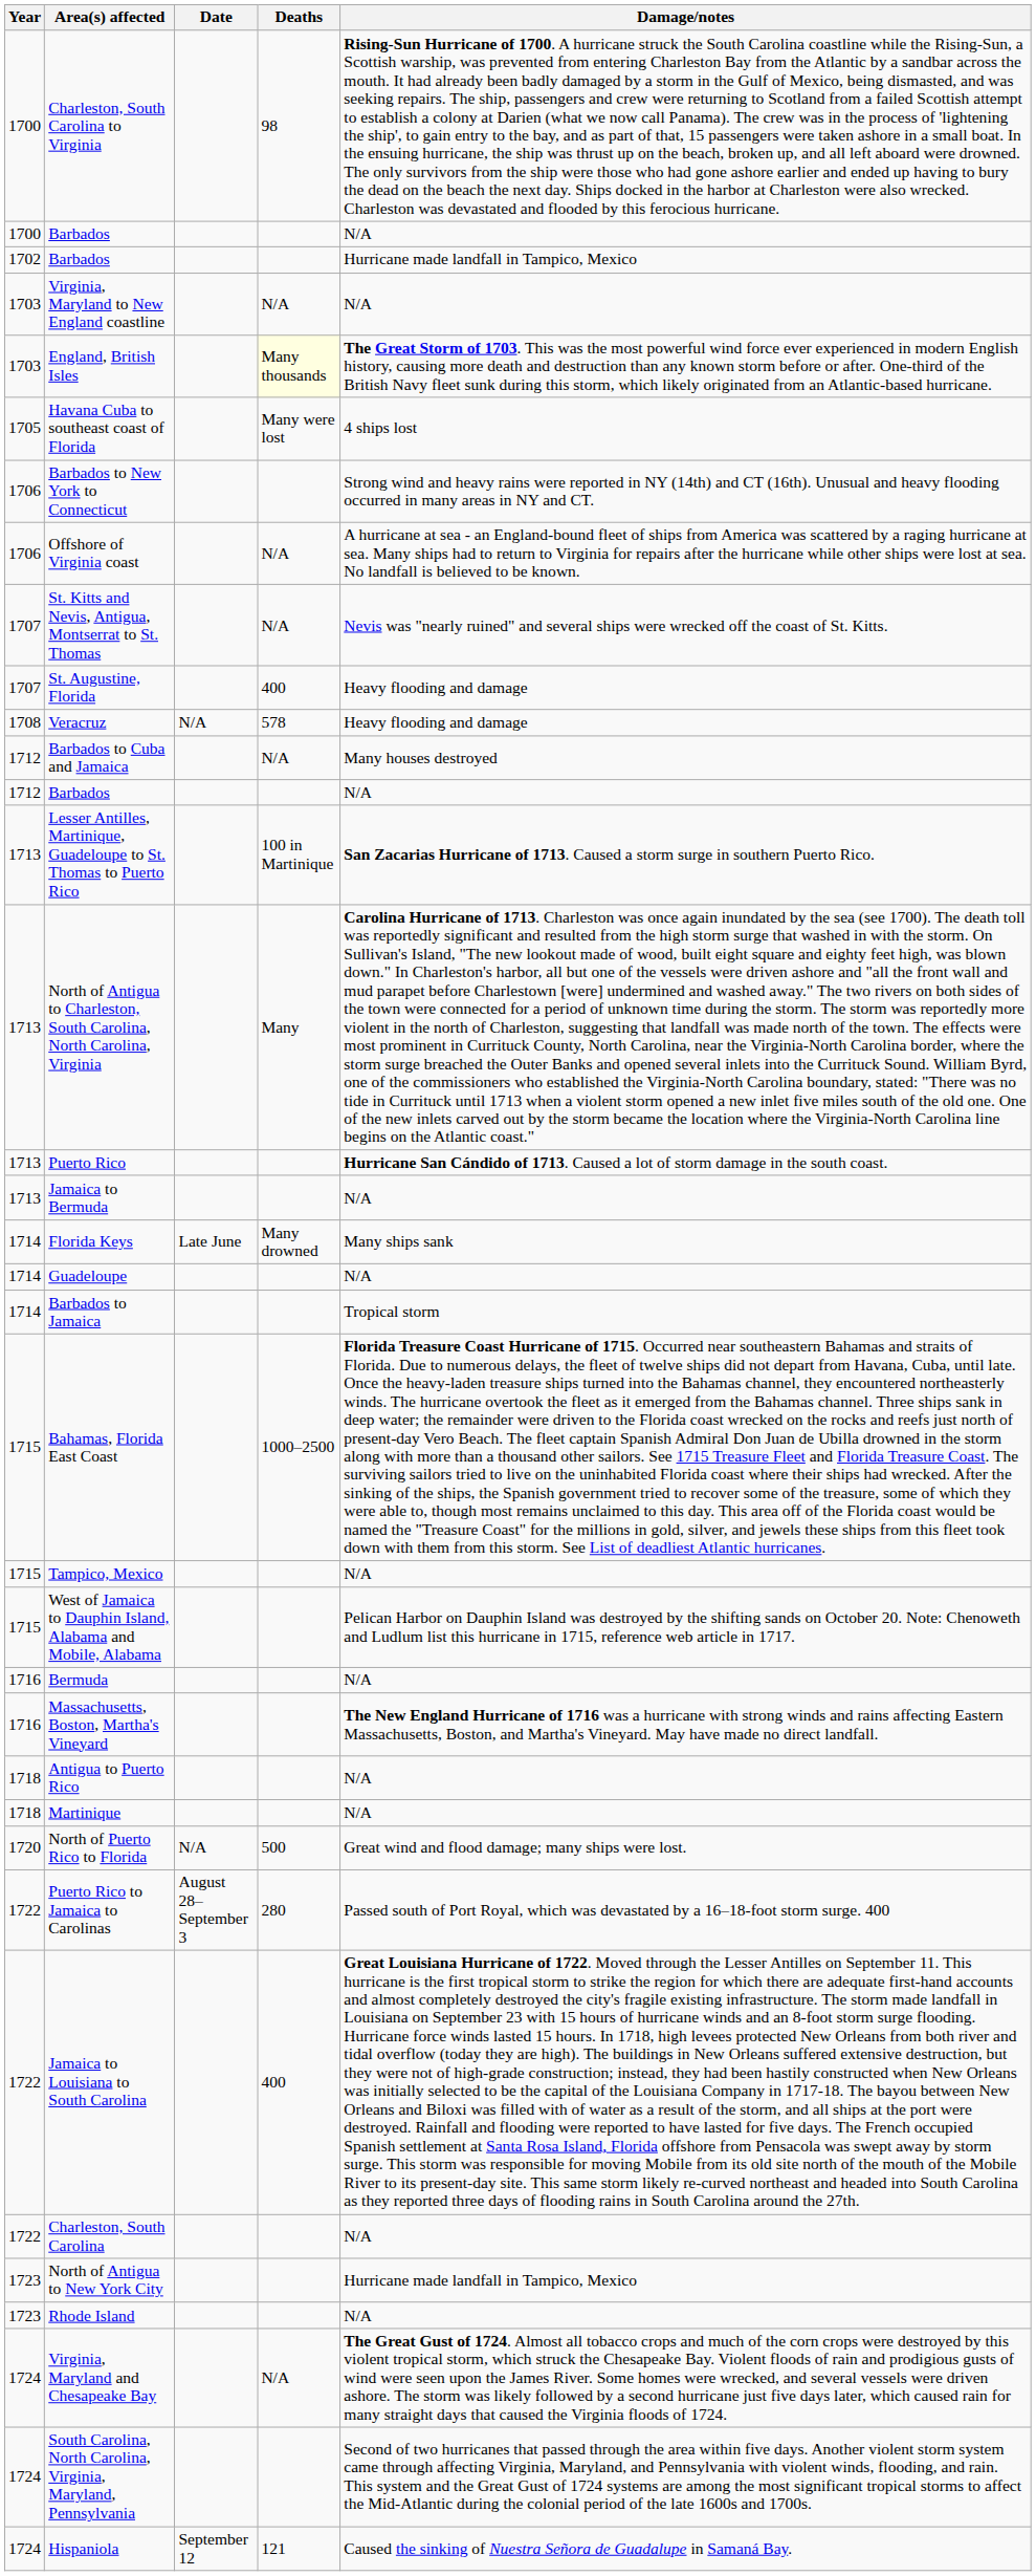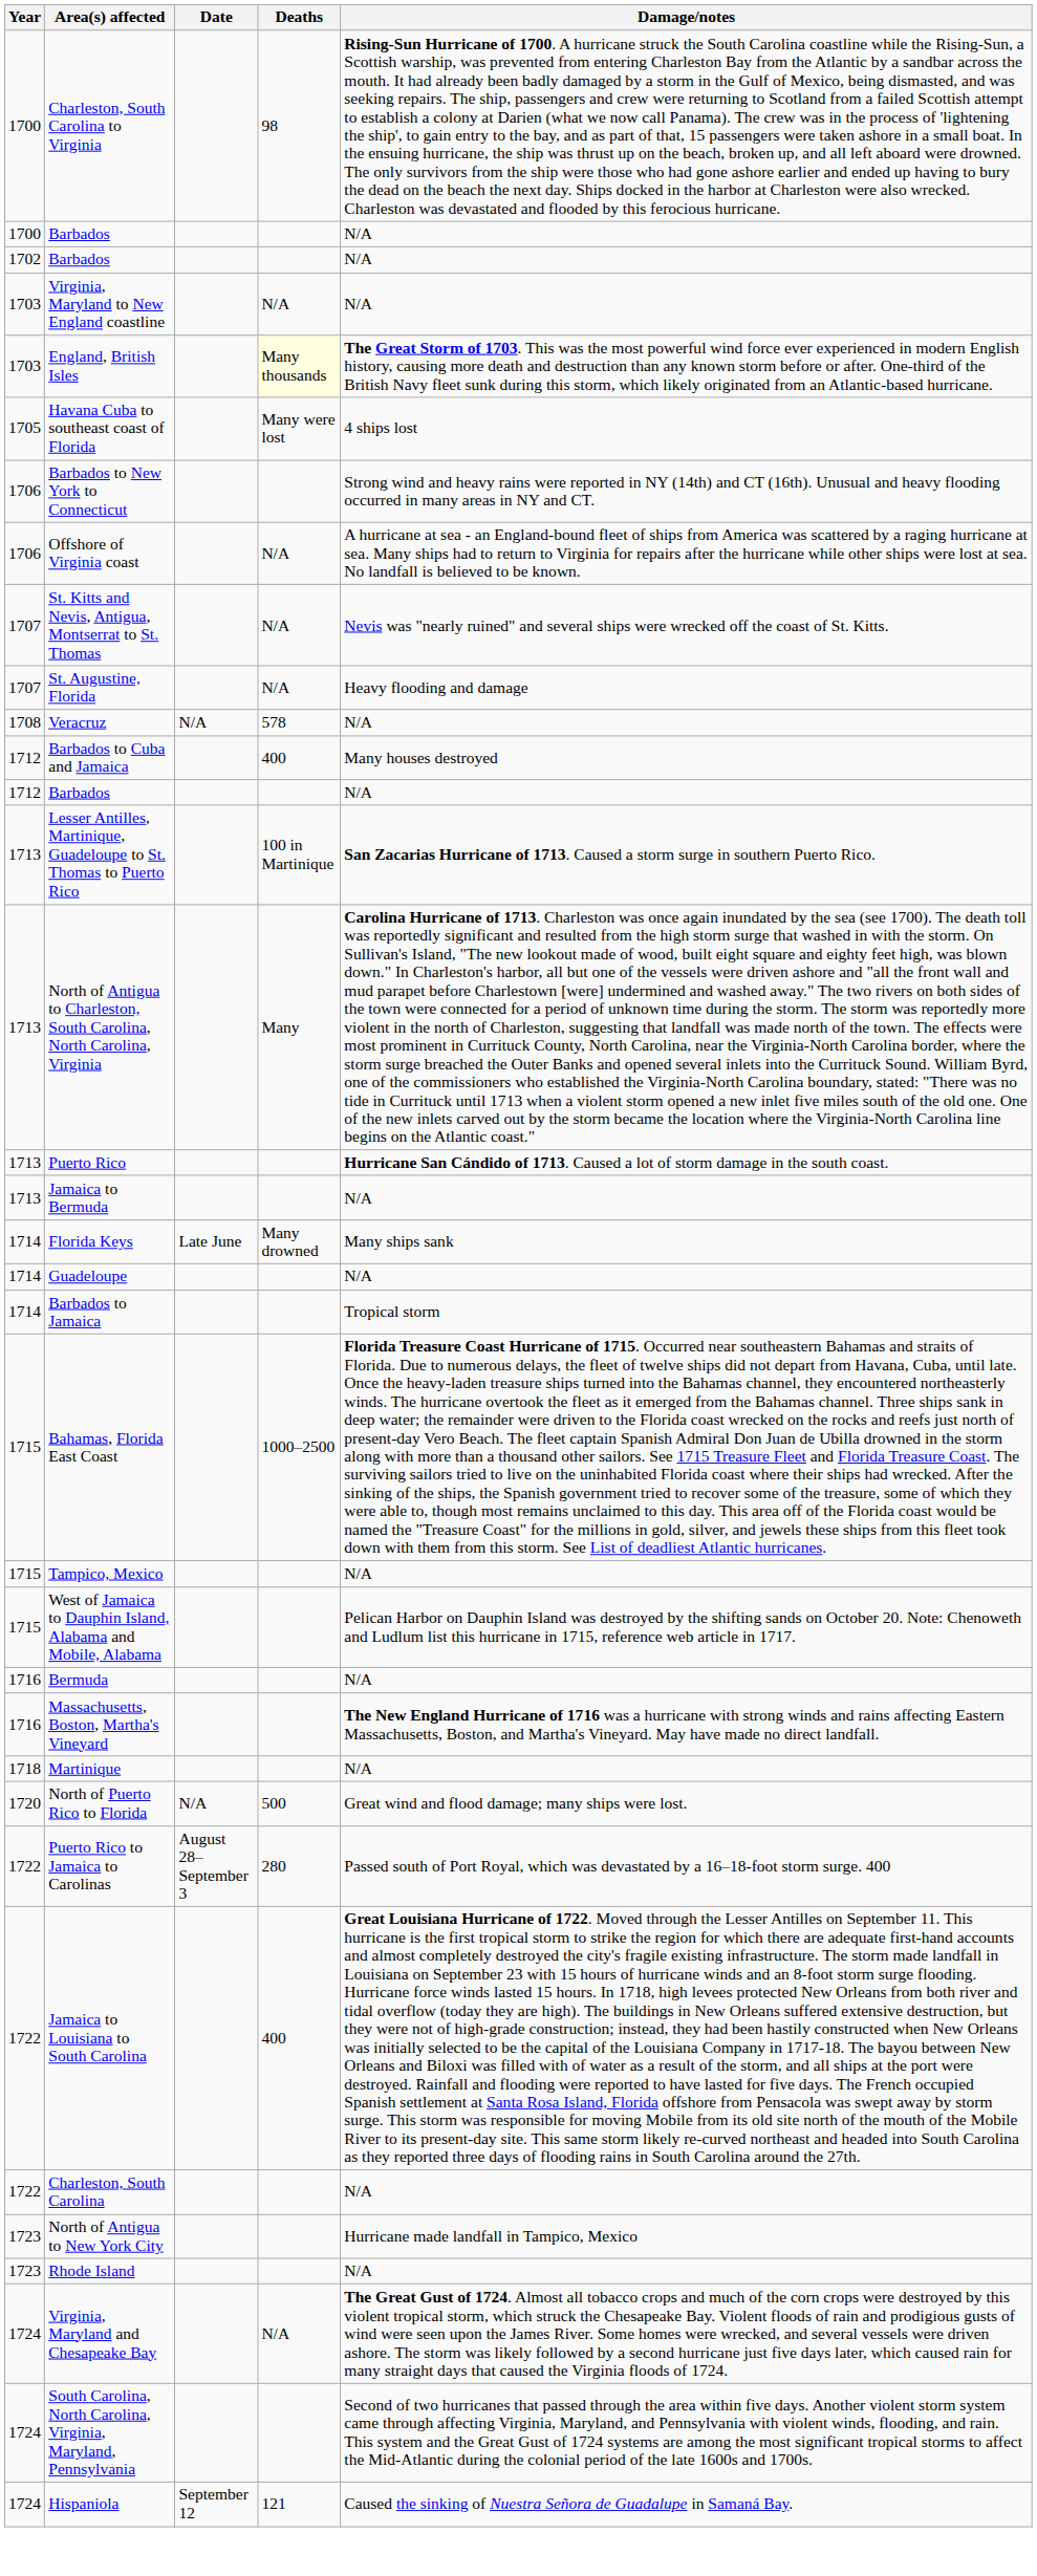 <table class="wikitable" style="width:80%;">
 <tr>
 <th>Year</th>
 <th>Area(s) affected</th>
 <th>Date</th>
 <th>Deaths</th>
 <th>Damage/notes</th>
 </tr>
 <tr>
 <td>1700</td>
 <td><a href='#'>Charleston, South Carolina</a> to <a href='#'>Virginia</a></td>
 <td></td>
 <td>98</td>
 <td><strong>Rising-Sun Hurricane of 1700</strong>. A hurricane struck the South Carolina coastline while the Rising-Sun, a Scottish warship, was prevented from entering Charleston Bay from the Atlantic by a sandbar across the mouth. It had already been badly damaged by a storm in the Gulf of Mexico, being dismasted, and was seeking repairs. The ship, passengers and crew were returning to Scotland from a failed Scottish attempt to establish a colony at Darien (what we now call Panama). The crew was in the process of 'lightening the ship', to gain entry to the bay, and as part of that, 15 passengers were taken ashore in a small boat. In the ensuing hurricane, the ship was thrust up on the beach, broken up, and all left aboard were drowned. The only survivors from the ship were those who had gone ashore earlier and ended up having to bury the dead on the beach the next day. Ships docked in the harbor at Charleston were also wrecked. Charleston was devastated and flooded by this ferocious hurricane.</td>
 </tr>
 <tr>
 <td>1700</td>
 <td><a href='#'>Barbados</a></td>
 <td></td>
 <td></td>
 <td>N/A </td>
 </tr>
 <tr>
 <td>1702</td>
 <td><a href='#'>Barbados</a></td>
 <td></td>
 <td></td>
-<td>Hurricane made landfall in Tampico, Mexico </td>
+<td>N/A </td>
 </tr>
 <tr>
 <td>1703</td>
 <td><a href='#'>Virginia</a>, <a href='#'>Maryland</a> to <a href='#'>New England</a> coastline</td>
 <td></td>
 <td>N/A</td>
 <td>N/A </td>
 </tr>
 <tr>
 <td>1703</td>
 <td><a href='#'>England</a>, <a href='#'>British Isles</a></td>
 <td></td>
 <td style="background: lightyellow;">Many thousands</td>
 <td><strong>The <a href='#'>Great Storm of 1703</a></strong>. This was the most powerful wind force ever experienced in modern English history, causing more death and destruction than any known storm before or after. One-third of the British Navy fleet sunk during this storm, which likely originated from an Atlantic-based hurricane.</td>
 </tr>
 <tr>
 <td>1705</td>
 <td><a href='#'>Havana Cuba</a> to southeast coast of <a href='#'>Florida</a></td>
 <td></td>
 <td>Many were lost</td>
 <td>4 ships lost </td>
 </tr>
 <tr>
 <td>1706</td>
 <td><a href='#'>Barbados</a> to <a href='#'>New York</a> to <a href='#'>Connecticut</a></td>
 <td></td>
 <td></td>
 <td>Strong wind and heavy rains were reported in NY (14th) and CT (16th). Unusual and heavy flooding occurred in many areas in NY and CT.</td>
 </tr>
 <tr>
 <td>1706</td>
 <td>Offshore of <a href='#'>Virginia</a> coast</td>
 <td></td>
 <td>N/A</td>
 <td>A hurricane at sea - an England-bound fleet of ships from America was scattered by a raging hurricane at sea. Many ships had to return to Virginia for repairs after the hurricane while other ships were lost at sea. No landfall is believed to be known.</td>
 </tr>
 <tr>
 <td>1707</td>
 <td><a href='#'>St. Kitts and Nevis</a>, <a href='#'>Antigua</a>, <a href='#'>Montserrat</a> to <a href='#'>St. Thomas</a></td>
 <td></td>
 <td>N/A</td>
 <td><a href='#'>Nevis</a> was "nearly ruined" and several ships were wrecked off the coast of St. Kitts.</td>
 </tr>
 <tr>
 <td>1707</td>
 <td><a href='#'>St. Augustine, Florida</a></td>
 <td></td>
-<td>400</td>
+<td>N/A</td>
 <td>Heavy flooding and damage </td>
 </tr>
 <tr>
 <td>1708</td>
 <td><a href='#'>Veracruz</a></td>
 <td>N/A</td>
 <td>578</td>
-<td>Heavy flooding and damage </td>
+<td>N/A</td>
 </tr>
 <tr>
 <td>1712</td>
 <td><a href='#'>Barbados</a> to <a href='#'>Cuba</a> and <a href='#'>Jamaica</a></td>
 <td></td>
-<td>N/A</td>
+<td>400</td>
 <td>Many houses destroyed </td>
 </tr>
 <tr>
 <td>1712</td>
 <td><a href='#'>Barbados</a></td>
 <td></td>
 <td></td>
 <td>N/A </td>
 </tr>
 <tr>
 <td>1713</td>
 <td><a href='#'>Lesser Antilles</a>, <a href='#'>Martinique</a>, <a href='#'>Guadeloupe</a> to <a href='#'>St. Thomas</a> to <a href='#'>Puerto Rico</a></td>
 <td></td>
 <td>100 in Martinique</td>
 <td><strong>San Zacarias Hurricane of 1713</strong>. Caused a storm surge in southern Puerto Rico.</td>
 </tr>
 <tr>
 <td>1713</td>
 <td>North of <a href='#'>Antigua</a> to <a href='#'>Charleston, South Carolina</a>, <a href='#'>North Carolina</a>, <a href='#'>Virginia</a></td>
 <td></td>
 <td>Many</td>
 <td><strong>Carolina Hurricane of 1713</strong>. Charleston was once again inundated by the sea (see 1700). The death toll was reportedly significant and resulted from the high storm surge that washed in with the storm. On Sullivan's Island, "The new lookout made of wood, built eight square and eighty feet high, was blown down." In Charleston's harbor, all but one of the vessels were driven ashore and "all the front wall and mud parapet before Charlestown [were] undermined and washed away." The two rivers on both sides of the town were connected for a period of unknown time during the storm. The storm was reportedly more violent in the north of Charleston, suggesting that landfall was made north of the town. The effects were most prominent in Currituck County, North Carolina, near the Virginia-North Carolina border, where the storm surge breached the Outer Banks and opened several inlets into the Currituck Sound. William Byrd, one of the commissioners who established the Virginia-North Carolina boundary, stated: "There was no tide in Currituck until 1713 when a violent storm opened a new inlet five miles south of the old one. One of the new inlets carved out by the storm became the location where the Virginia-North Carolina line begins on the Atlantic coast."</td>
 </tr>
 <tr>
 <td>1713</td>
 <td><a href='#'>Puerto Rico</a></td>
 <td></td>
 <td></td>
 <td><strong>Hurricane San Cándido of 1713</strong>. Caused a lot of storm damage in the south coast.</td>
 </tr>
 <tr>
 <td>1713</td>
 <td><a href='#'>Jamaica</a> to <a href='#'>Bermuda</a></td>
 <td></td>
 <td></td>
 <td>N/A </td>
 </tr>
 <tr>
 <td>1714</td>
 <td><a href='#'>Florida Keys</a></td>
 <td>Late June</td>
 <td>Many drowned</td>
 <td>Many ships sank</td>
 </tr>
 <tr>
 <td>1714</td>
 <td><a href='#'>Guadeloupe</a></td>
 <td></td>
 <td></td>
 <td>N/A </td>
 </tr>
 <tr>
 <td>1714</td>
 <td><a href='#'>Barbados</a> to <a href='#'>Jamaica</a></td>
 <td></td>
 <td></td>
 <td>Tropical storm </td>
 </tr>
 <tr>
 <td>1715</td>
 <td><a href='#'>Bahamas</a>, <a href='#'>Florida</a> East Coast</td>
 <td></td>
 <td>1000–2500</td>
 <td><strong>Florida Treasure Coast Hurricane of 1715</strong>. Occurred near southeastern Bahamas and straits of Florida. Due to numerous delays, the fleet of twelve ships did not depart from Havana, Cuba, until late. Once the heavy-laden treasure ships turned into the Bahamas channel, they encountered northeasterly winds. The hurricane overtook the fleet as it emerged from the Bahamas channel. Three ships sank in deep water; the remainder were driven to the Florida coast wrecked on the rocks and reefs just north of present-day Vero Beach. The fleet captain Spanish Admiral Don Juan de Ubilla drowned in the storm along with more than a thousand other sailors. See <a href='#'>1715 Treasure Fleet</a> and <a href='#'>Florida Treasure Coast</a>. The surviving sailors tried to live on the uninhabited Florida coast where their ships had wrecked. After the sinking of the ships, the Spanish government tried to recover some of the treasure, some of which they were able to, though most remains unclaimed to this day. This area off of the Florida coast would be named the "Treasure Coast" for the millions in gold, silver, and jewels these ships from this fleet took down with them from this storm. See <a href='#'>List of deadliest Atlantic hurricanes</a>.</td>
 </tr>
 <tr>
 <td>1715</td>
 <td><a href='#'>Tampico, Mexico</a></td>
 <td></td>
 <td></td>
 <td>N/A </td>
 </tr>
 <tr>
 <td>1715</td>
 <td>West of <a href='#'>Jamaica</a> to <a href='#'>Dauphin Island, Alabama</a> and <a href='#'>Mobile, Alabama</a></td>
 <td></td>
 <td></td>
 <td>Pelican Harbor on Dauphin Island was destroyed by the shifting sands on October 20. Note: Chenoweth and Ludlum list this hurricane in 1715, reference web article in 1717.</td>
 </tr>
 <tr>
 <td>1716</td>
 <td><a href='#'>Bermuda</a></td>
 <td></td>
 <td></td>
 <td>N/A </td>
 </tr>
 <tr>
 <td>1716</td>
 <td><a href='#'>Massachusetts</a>, <a href='#'>Boston</a>, <a href='#'>Martha's Vineyard</a></td>
 <td></td>
 <td></td>
 <td><strong>The New England Hurricane of 1716</strong> was a hurricane with strong winds and rains affecting Eastern Massachusetts, Boston, and Martha's Vineyard. May have made no direct landfall.</td>
 </tr>
 <tr>
 <td>1718</td>
-<td><a href='#'>Antigua</a> to <a href='#'>Puerto Rico</a></td>
-<td></td>
-<td></td>
-<td>N/A </td>
-</tr>
-<tr>
-<td>1718</td>
 <td><a href='#'>Martinique</a></td>
 <td></td>
 <td></td>
 <td>N/A </td>
 </tr>
 <tr>
 <td>1720</td>
 <td>North of <a href='#'>Puerto Rico</a> to <a href='#'>Florida</a></td>
 <td>N/A</td>
 <td>500</td>
 <td>Great wind and flood damage; many ships were lost.</td>
 </tr>
 <tr>
 <td>1722</td>
 <td><a href='#'>Puerto Rico</a> to <a href='#'>Jamaica</a> to Carolinas</td>
 <td>August 28–September 3</td>
 <td>280</td>
 <td>Passed south of Port Royal, which was devastated by a 16–18-foot storm surge. 400</td>
 </tr>
 <tr>
 <td>1722</td>
 <td><a href='#'>Jamaica</a> to <a href='#'>Louisiana</a> to <a href='#'>South Carolina</a></td>
 <td></td>
 <td>400</td>
 <td><strong>Great Louisiana Hurricane of 1722</strong>. Moved through the Lesser Antilles on September 11. This hurricane is the first tropical storm to strike the region for which there are adequate first-hand accounts and almost completely destroyed the city's fragile existing infrastructure. The storm made landfall in Louisiana on September 23 with 15 hours of hurricane winds and an 8-foot storm surge flooding. Hurricane force winds lasted 15 hours. In 1718,  high levees protected New Orleans from both river and tidal overflow (today they are  high). The buildings in New Orleans suffered extensive destruction, but they were not of high-grade construction; instead, they had been hastily constructed when New Orleans was initially selected to be the capital of the Louisiana Company in 1717-18. The bayou between New Orleans and Biloxi was filled with  of water as a result of the storm, and all ships at the port were destroyed. Rainfall and flooding were reported to have lasted for five days. The French occupied Spanish settlement at <a href='#'>Santa Rosa Island, Florida</a> offshore from Pensacola was swept away by storm surge. This storm was responsible for moving Mobile from its old site  north of the mouth of the Mobile River to its present-day site. This same storm likely re-curved northeast and headed into South Carolina as they reported three days of flooding rains in South Carolina around the 27th.</td>
 </tr>
 <tr>
 <td>1722</td>
 <td><a href='#'>Charleston, South Carolina</a></td>
 <td></td>
 <td></td>
 <td>N/A </td>
 </tr>
 <tr>
 <td>1723</td>
 <td>North of <a href='#'>Antigua</a> to <a href='#'>New York City</a></td>
 <td></td>
 <td></td>
 <td>Hurricane made landfall in Tampico, Mexico </td>
 </tr>
 <tr>
 <td>1723</td>
 <td><a href='#'>Rhode Island</a></td>
 <td></td>
 <td></td>
 <td>N/A </td>
 </tr>
 <tr>
 <td>1724</td>
 <td><a href='#'>Virginia</a>, <a href='#'>Maryland</a> and <a href='#'>Chesapeake Bay</a></td>
 <td></td>
 <td>N/A</td>
 <td><strong>The Great Gust of 1724</strong>. Almost all tobacco crops and much of the corn crops were destroyed by this violent tropical storm, which struck the Chesapeake Bay. Violent floods of rain and prodigious gusts of wind were seen upon the James River. Some homes were wrecked, and several vessels were driven ashore. The storm was likely followed by a second hurricane just five days later, which caused rain for many straight days that caused the Virginia floods of 1724.</td>
 </tr>
 <tr>
 <td>1724</td>
 <td><a href='#'>South Carolina</a>, <a href='#'>North Carolina</a>, <a href='#'>Virginia</a>, <a href='#'>Maryland</a>, <a href='#'>Pennsylvania</a></td>
 <td></td>
 <td></td>
 <td>Second of two hurricanes that passed through the area within five days. Another violent storm system came through affecting Virginia, Maryland, and Pennsylvania with violent winds, flooding, and rain. This system and the Great Gust of 1724 systems are among the most significant tropical storms to affect the Mid-Atlantic during the colonial period of the late 1600s and 1700s.</td>
 </tr>
 <tr>
 <td>1724</td>
 <td><a href='#'>Hispaniola</a></td>
 <td>September 12</td>
 <td>121</td>
 <td>Caused <a href='#'>the sinking</a> of <a href='#'><em>Nuestra Señora de Guadalupe</em></a> in <a href='#'>Samaná Bay</a>.</td>
 </tr>
 </table>
